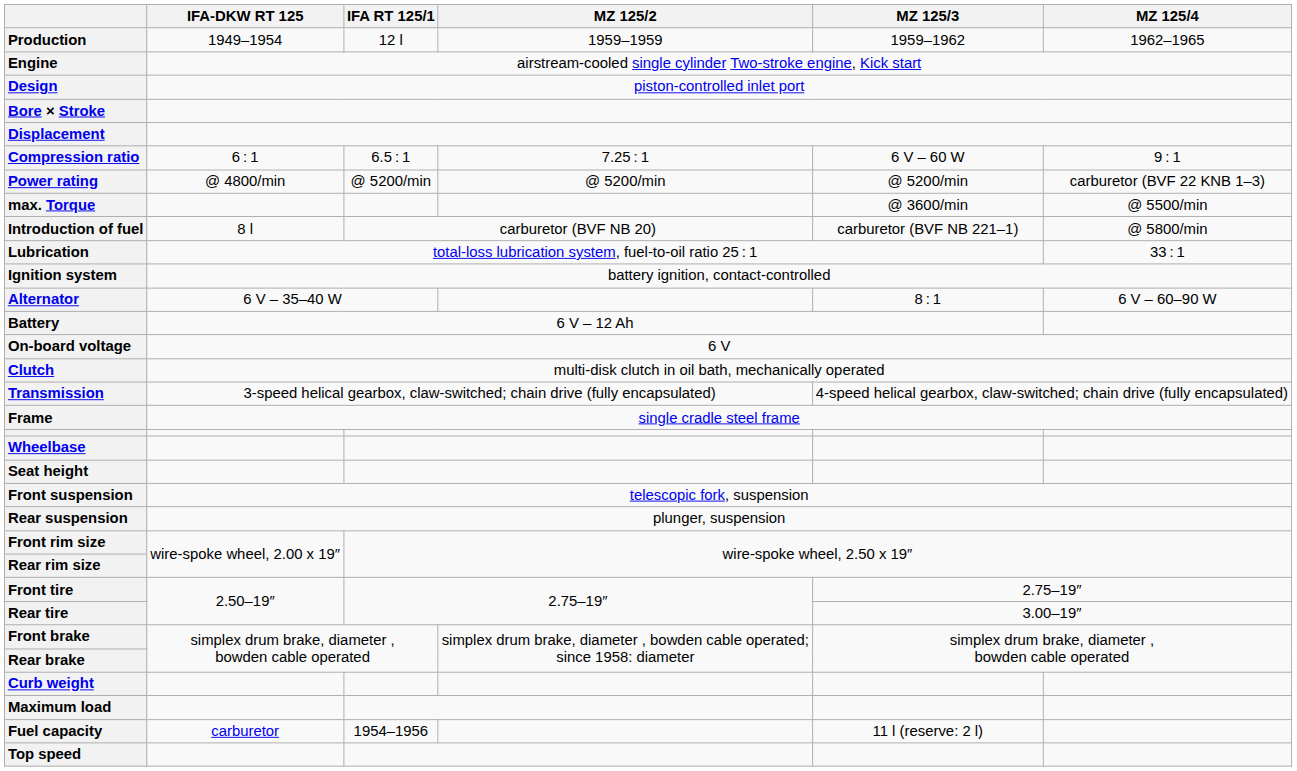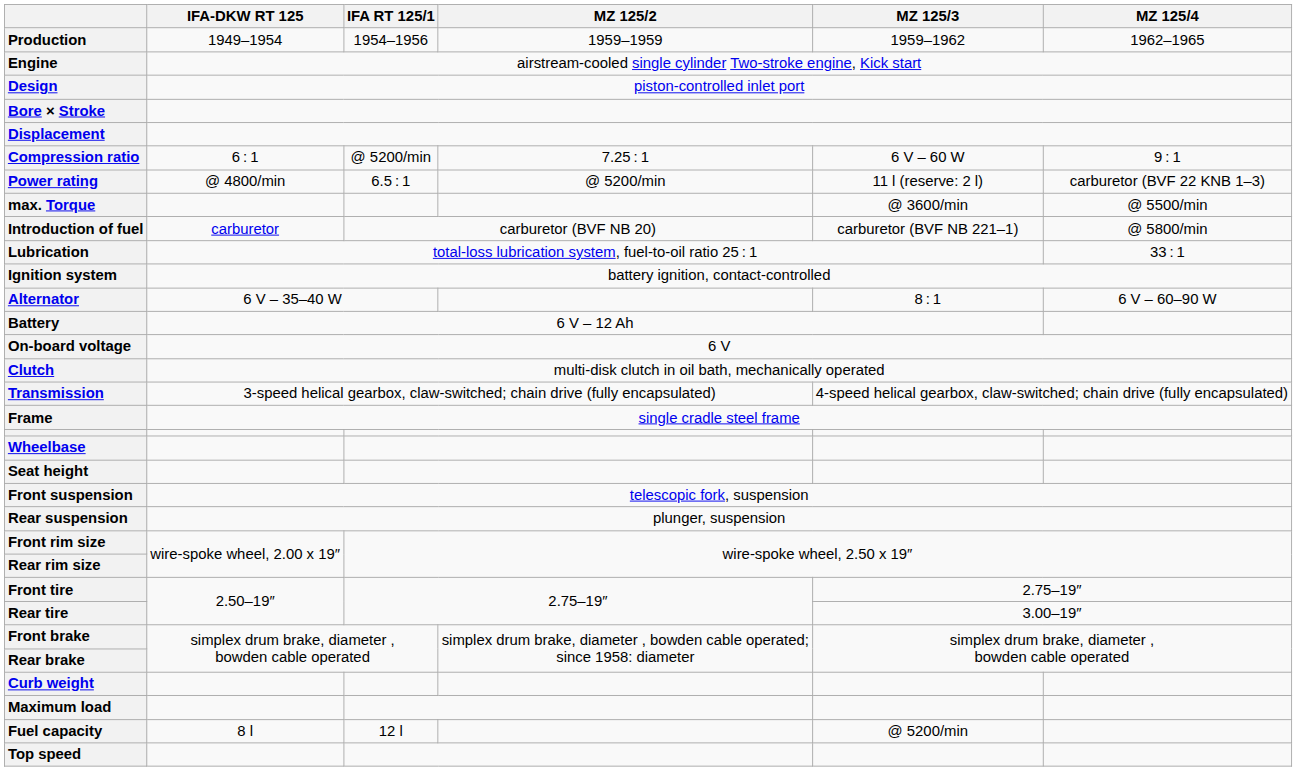 <table class="wikitable" style="text-align:center;">
 <tr id="data">
 <th></th>
 <th>IFA-DKW RT 125</th>
 <th>IFA RT 125/1</th>
 <th>MZ 125/2</th>
 <th>MZ 125/3</th>
 <th>MZ 125/4</th>
 </tr>
 <tr>
 <th style="text-align:left;">Production</th>
 <td>1949–1954</td>
-<td>12 l</td>
+<td>1954–1956</td>
 <td>1959–1959</td>
 <td>1959–1962</td>
 <td>1962–1965</td>
 </tr>
 <tr>
 <th style="text-align:left;">Engine</th>
 <td colspan="5">airstream-cooled <a href='#'>single cylinder</a> <a href='#'>Two-stroke engine</a>, <a href='#'>Kick start</a></td>
 </tr>
 <tr>
 <th style="text-align:left;"><a href='#'>Design</a></th>
 <td colspan="5"><a href='#'>piston-controlled inlet port</a></td>
 </tr>
 <tr>
 <th style="text-align:left;"><a href='#'>Bore</a> × <a href='#'>Stroke</a></th>
 <td colspan="5"></td>
 </tr>
 <tr>
 <th style="text-align:left;"><a href='#'>Displacement</a></th>
 <td colspan="5"></td>
 </tr>
 <tr>
 <th style="text-align:left;"><a href='#'>Compression ratio</a></th>
 <td>6 : 1</td>
-<td>6.5 : 1</td>
+<td> @ 5200/min</td>
 <td>7.25 : 1</td>
 <td>6 V – 60 W</td>
 <td>9 : 1</td>
 </tr>
 <tr>
 <th style="text-align:left;"><a href='#'>Power rating</a></th>
 <td> @ 4800/min</td>
+<td>6.5 : 1</td>
 <td> @ 5200/min</td>
-<td> @ 5200/min</td>
-<td> @ 5200/min</td>
+<td>11 l (reserve: 2 l)</td>
 <td>carburetor (BVF 22 KNB 1–3)</td>
 </tr>
 <tr>
 <th style="text-align:left;">max. <a href='#'>Torque</a></th>
 <td></td>
 <td></td>
 <td></td>
 <td> @ 3600/min</td>
 <td> @ 5500/min</td>
 </tr>
 <tr>
 <th style="text-align:left;">Introduction of fuel</th>
-<td>8 l</td>
+<td><a href='#'>carburetor</a></td>
 <td colspan="2">carburetor (BVF NB 20)</td>
 <td>carburetor (BVF NB 221–1)</td>
 <td> @ 5800/min</td>
 </tr>
 <tr>
 <th style="text-align:left;">Lubrication</th>
 <td colspan="4"><a href='#'>total-loss lubrication system</a>, fuel-to-oil ratio 25 : 1</td>
 <td>33 : 1</td>
 </tr>
 <tr>
 <th style="text-align:left;">Ignition system</th>
 <td colspan="5">battery ignition, contact-controlled</td>
 </tr>
 <tr>
 <th style="text-align:left;"><a href='#'>Alternator</a></th>
 <td colspan="2">6 V – 35–40 W</td>
 <td></td>
 <td>8 : 1</td>
 <td>6 V – 60–90 W</td>
 </tr>
 <tr>
 <th style="text-align:left;">Battery</th>
 <td colspan="4">6 V – 12 Ah</td>
 </tr>
 <tr>
 <th style="text-align:left;">On-board voltage</th>
 <td colspan="5">6 V</td>
 </tr>
 <tr>
 <th style="text-align:left;"><a href='#'>Clutch</a></th>
 <td colspan="5">multi-disk clutch in oil bath, mechanically operated</td>
 </tr>
 <tr>
 <th style="text-align:left;"><a href='#'>Transmission</a></th>
 <td colspan="3">3-speed helical gearbox, claw-switched; chain drive (fully encapsulated)</td>
 <td colspan="2">4-speed helical gearbox, claw-switched; chain drive (fully encapsulated)</td>
 </tr>
 <tr>
 <th style="text-align:left;">Frame</th>
 <td colspan="5"><a href='#'>single cradle steel frame</a></td>
 </tr>
 <tr>
 <th style="text-align:left;"></th>
 <td></td>
 <td colspan="2"></td>
 <td></td>
 <td></td>
 </tr>
 <tr>
 <th style="text-align:left;"><a href='#'>Wheelbase</a></th>
 <td></td>
 <td colspan="2"></td>
 <td></td>
 <td></td>
 </tr>
 <tr>
 <th style="text-align:left;">Seat height</th>
 <td></td>
 <td colspan="2"></td>
 <td></td>
 <td></td>
 </tr>
 <tr>
 <th style="text-align:left;">Front suspension</th>
 <td colspan="5"><a href='#'>telescopic fork</a>, suspension </td>
 </tr>
 <tr>
 <th style="text-align:left;">Rear suspension</th>
 <td colspan="5">plunger, suspension </td>
 </tr>
 <tr>
 <th style="text-align:left;">Front rim size</th>
 <td rowspan="2">wire-spoke wheel, 2.00 x 19″</td>
 <td rowspan="2" colspan="4">wire-spoke wheel, 2.50 x 19″</td>
 </tr>
 <tr>
 <th style="text-align:left;">Rear rim size</th>
 </tr>
 <tr>
 <th style="text-align:left;">Front tire</th>
 <td rowspan="2">2.50–19″</td>
 <td rowspan="2" colspan="2">2.75–19″</td>
 <td colspan="2">2.75–19″</td>
 </tr>
 <tr>
 <th style="text-align:left;">Rear tire</th>
 <td colspan="2">3.00–19″</td>
 </tr>
 <tr>
 <th style="text-align:left;">Front brake</th>
 <td rowspan="2" colspan="2">simplex drum brake, diameter ,<br>bowden cable operated</td>
 <td rowspan="2">simplex drum brake, diameter , bowden cable operated;<br>since 1958: diameter </td>
 <td rowspan="2" colspan="2">simplex drum brake, diameter ,<br>bowden cable operated</td>
 </tr>
 <tr>
 <th style="text-align:left;">Rear brake</th>
 </tr>
 <tr>
 <th style="text-align:left;"><a href='#'>Curb weight</a></th>
 <td></td>
 <td></td>
 <td></td>
 <td></td>
 <td></td>
 </tr>
 <tr>
 <th style="text-align:left;">Maximum load</th>
 <td></td>
 <td colspan="2"></td>
 <td></td>
 <td></td>
 </tr>
 <tr>
 <th style="text-align:left;">Fuel capacity</th>
-<td><a href='#'>carburetor</a></td>
-<td>1954–1956</td>
+<td>8 l</td>
+<td>12 l</td>
 <td></td>
-<td>11 l (reserve: 2 l)</td>
+<td> @ 5200/min</td>
 <td></td>
 </tr>
 <tr>
 <th style="text-align:left;">Top speed</th>
 <td></td>
 <td colspan="2"></td>
 <td></td>
 <td></td>
 </tr>
 </table>
